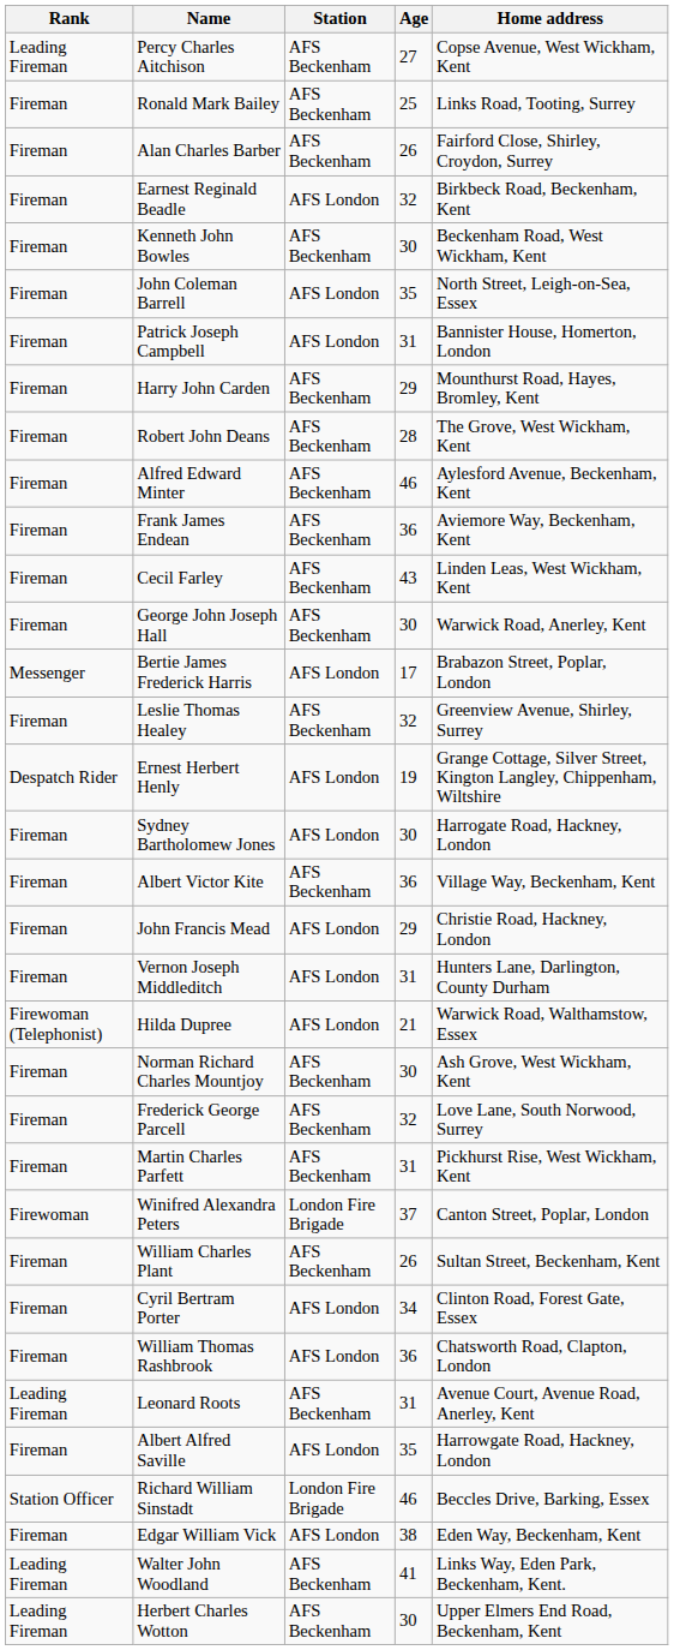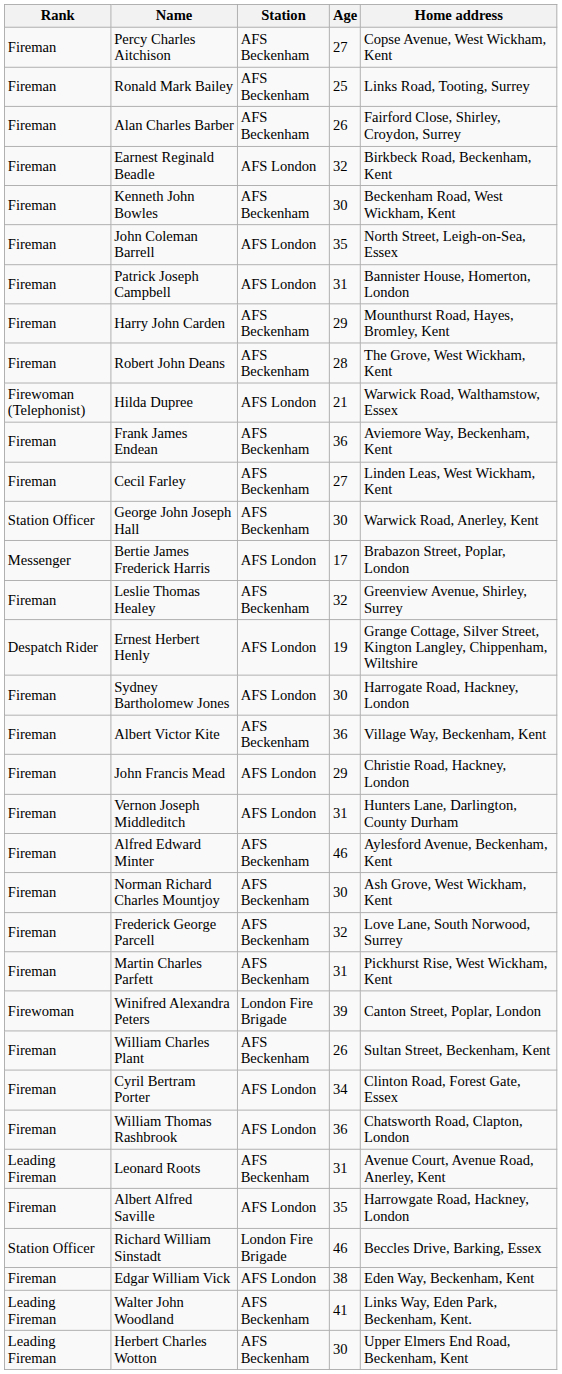 <table class="wikitable">
 <tr>
 <th>Rank</th>
 <th>Name</th>
 <th>Station</th>
 <th>Age</th>
 <th>Home address</th>
 </tr>
 <tr>
-<td>Leading Fireman</td>
+<td>Fireman</td>
 <td>Percy Charles Aitchison</td>
 <td>AFS Beckenham</td>
 <td>27</td>
 <td>Copse Avenue, West Wickham, Kent</td>
 </tr>
 <tr>
 <td>Fireman</td>
 <td>Ronald Mark Bailey</td>
 <td>AFS Beckenham</td>
 <td>25</td>
 <td>Links Road, Tooting, Surrey</td>
 </tr>
 <tr>
 <td>Fireman</td>
 <td>Alan Charles Barber</td>
 <td>AFS Beckenham</td>
 <td>26</td>
 <td>Fairford Close, Shirley, Croydon, Surrey</td>
 </tr>
 <tr>
 <td>Fireman</td>
 <td>Earnest Reginald Beadle</td>
 <td>AFS London</td>
 <td>32</td>
 <td>Birkbeck Road, Beckenham, Kent</td>
 </tr>
 <tr>
 <td>Fireman</td>
 <td>Kenneth John Bowles</td>
 <td>AFS Beckenham</td>
 <td>30</td>
 <td>Beckenham Road, West Wickham, Kent</td>
 </tr>
 <tr>
 <td>Fireman</td>
 <td>John Coleman Barrell</td>
 <td>AFS London</td>
 <td>35</td>
 <td>North Street, Leigh-on-Sea, Essex</td>
 </tr>
 <tr>
 <td>Fireman</td>
 <td>Patrick Joseph Campbell</td>
 <td>AFS London</td>
 <td>31</td>
 <td>Bannister House, Homerton, London</td>
 </tr>
 <tr>
 <td>Fireman</td>
 <td>Harry John Carden</td>
 <td>AFS Beckenham</td>
 <td>29</td>
 <td>Mounthurst Road, Hayes, Bromley, Kent</td>
 </tr>
 <tr>
 <td>Fireman</td>
 <td>Robert John Deans</td>
 <td>AFS Beckenham</td>
 <td>28</td>
 <td>The Grove, West Wickham, Kent</td>
 </tr>
 <tr>
-<td>Fireman</td>
-<td>Alfred Edward Minter</td>
-<td>AFS Beckenham</td>
-<td>46</td>
-<td>Aylesford Avenue, Beckenham, Kent</td>
+<td>Firewoman (Telephonist)</td>
+<td>Hilda Dupree</td>
+<td>AFS London</td>
+<td>21</td>
+<td>Warwick Road, Walthamstow, Essex</td>
 </tr>
 <tr>
 <td>Fireman</td>
 <td>Frank James Endean</td>
 <td>AFS Beckenham</td>
 <td>36</td>
 <td>Aviemore Way, Beckenham, Kent</td>
 </tr>
 <tr>
 <td>Fireman</td>
 <td>Cecil Farley</td>
 <td>AFS Beckenham</td>
-<td>43</td>
+<td>27</td>
 <td>Linden Leas, West Wickham, Kent</td>
 </tr>
 <tr>
-<td>Fireman</td>
+<td>Station Officer</td>
 <td>George John Joseph Hall</td>
 <td>AFS Beckenham</td>
 <td>30</td>
 <td>Warwick Road, Anerley, Kent</td>
 </tr>
 <tr>
 <td>Messenger</td>
 <td>Bertie James Frederick Harris</td>
 <td>AFS London</td>
 <td>17</td>
 <td>Brabazon Street, Poplar, London</td>
 </tr>
 <tr>
 <td>Fireman</td>
 <td>Leslie Thomas Healey</td>
 <td>AFS Beckenham</td>
 <td>32</td>
 <td>Greenview Avenue, Shirley, Surrey</td>
 </tr>
 <tr>
 <td>Despatch Rider</td>
 <td>Ernest Herbert Henly</td>
 <td>AFS London</td>
 <td>19</td>
 <td>Grange Cottage, Silver Street, Kington Langley, Chippenham, Wiltshire</td>
 </tr>
 <tr>
 <td>Fireman</td>
 <td>Sydney Bartholomew Jones</td>
 <td>AFS London</td>
 <td>30</td>
 <td>Harrogate Road, Hackney, London</td>
 </tr>
 <tr>
 <td>Fireman</td>
 <td>Albert Victor Kite</td>
 <td>AFS Beckenham</td>
 <td>36</td>
 <td>Village Way, Beckenham, Kent</td>
 </tr>
 <tr>
 <td>Fireman</td>
 <td>John Francis Mead</td>
 <td>AFS London</td>
 <td>29</td>
 <td>Christie Road, Hackney, London</td>
 </tr>
 <tr>
 <td>Fireman</td>
 <td>Vernon Joseph Middleditch</td>
 <td>AFS London</td>
 <td>31</td>
 <td>Hunters Lane, Darlington, County Durham</td>
 </tr>
 <tr>
-<td>Firewoman (Telephonist)</td>
-<td>Hilda Dupree</td>
-<td>AFS London</td>
-<td>21</td>
-<td>Warwick Road, Walthamstow, Essex</td>
+<td>Fireman</td>
+<td>Alfred Edward Minter</td>
+<td>AFS Beckenham</td>
+<td>46</td>
+<td>Aylesford Avenue, Beckenham, Kent</td>
 </tr>
 <tr>
 <td>Fireman</td>
 <td>Norman Richard Charles Mountjoy</td>
 <td>AFS Beckenham</td>
 <td>30</td>
 <td>Ash Grove, West Wickham, Kent</td>
 </tr>
 <tr>
 <td>Fireman</td>
 <td>Frederick George Parcell</td>
 <td>AFS Beckenham</td>
 <td>32</td>
 <td>Love Lane, South Norwood, Surrey</td>
 </tr>
 <tr>
 <td>Fireman</td>
 <td>Martin Charles Parfett</td>
 <td>AFS Beckenham</td>
 <td>31</td>
 <td>Pickhurst Rise, West Wickham, Kent</td>
 </tr>
 <tr>
 <td>Firewoman</td>
 <td>Winifred Alexandra Peters</td>
 <td>London Fire Brigade</td>
-<td>37</td>
+<td>39</td>
 <td>Canton Street, Poplar, London</td>
 </tr>
 <tr>
 <td>Fireman</td>
 <td>William Charles Plant</td>
 <td>AFS Beckenham</td>
 <td>26</td>
 <td>Sultan Street, Beckenham, Kent</td>
 </tr>
 <tr>
 <td>Fireman</td>
 <td>Cyril Bertram Porter</td>
 <td>AFS London</td>
 <td>34</td>
 <td>Clinton Road, Forest Gate, Essex</td>
 </tr>
 <tr>
 <td>Fireman</td>
 <td>William Thomas Rashbrook</td>
 <td>AFS London</td>
 <td>36</td>
 <td>Chatsworth Road, Clapton, London</td>
 </tr>
 <tr>
 <td>Leading Fireman</td>
 <td>Leonard Roots</td>
 <td>AFS Beckenham</td>
 <td>31</td>
 <td>Avenue Court, Avenue Road, Anerley, Kent</td>
 </tr>
 <tr>
 <td>Fireman</td>
 <td>Albert Alfred Saville</td>
 <td>AFS London</td>
 <td>35</td>
 <td>Harrowgate Road, Hackney, London</td>
 </tr>
 <tr>
 <td>Station Officer</td>
 <td>Richard William Sinstadt</td>
 <td>London Fire Brigade</td>
 <td>46</td>
 <td>Beccles Drive, Barking, Essex</td>
 </tr>
 <tr>
 <td>Fireman</td>
 <td>Edgar William Vick</td>
 <td>AFS London</td>
 <td>38</td>
 <td>Eden Way, Beckenham, Kent</td>
 </tr>
 <tr>
 <td>Leading Fireman</td>
 <td>Walter John Woodland</td>
 <td>AFS Beckenham</td>
 <td>41</td>
 <td>Links Way, Eden Park, Beckenham, Kent.</td>
 </tr>
 <tr>
 <td>Leading Fireman</td>
 <td>Herbert Charles Wotton</td>
 <td>AFS Beckenham</td>
 <td>30</td>
 <td>Upper Elmers End Road, Beckenham, Kent</td>
 </tr>
 </table>
